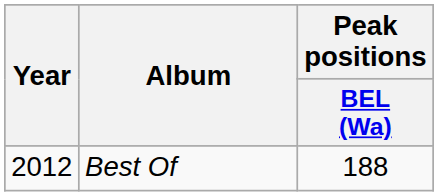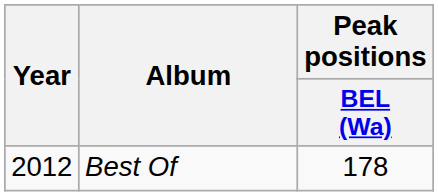 <table class="wikitable">
 <tr>
 <th align="center" rowspan="2" width="10">Year</th>
 <th align="center" rowspan="2" width="120">Album</th>
 <th align="center" colspan="1" width="20">Peak positions</th>
 </tr>
 <tr>
 <th scope="col" style="width:3em;font-size:90%;"><a href='#'>BEL <br>(Wa)</a><br></th>
 </tr>
 <tr>
 <td style="text-align:center;">2012</td>
 <td><em>Best Of</em></td>
-<td style="text-align:center;">188</td>
+<td style="text-align:center;">178</td>
 </tr>
 </table>
